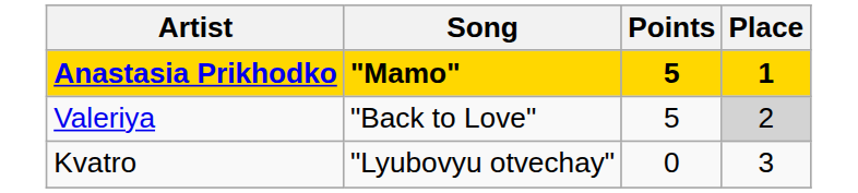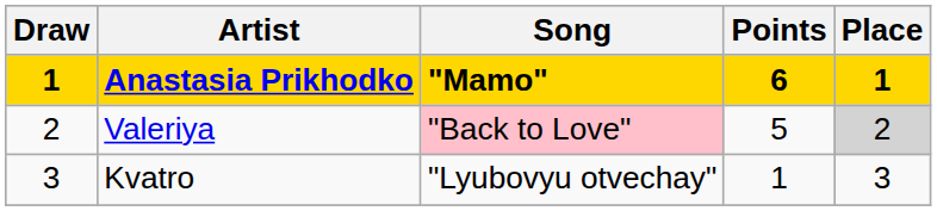 <table class="sortable wikitable" style="margin: 1em auto 1em auto; text-align:center">
 <tr>
+<th>Draw</th>
 <th>Artist</th>
 <th>Song</th>
 <th>Points</th>
 <th>Place</th>
 </tr>
 <tr style="font-weight:bold; background:gold;">
+<td>1</td>
 <td align="left"><a href='#'>Anastasia Prikhodko</a></td>
 <td align="left">"Mamo"</td>
-<td>5</td>
+<td>6</td>
 <td>1</td>
 </tr>
 <tr>
+<td>2</td>
 <td align="left"><a href='#'>Valeriya</a></td>
-<td align="left">"Back to Love"</td>
+<td align="left" style="background: pink;">"Back to Love"</td>
 <td>5</td>
 <td style="background: lightgrey;">2</td>
 </tr>
 <tr>
+<td>3</td>
 <td align="left">Kvatro</td>
 <td align="left">"Lyubovyu otvechay"</td>
-<td>0</td>
+<td>1</td>
 <td>3</td>
 </tr>
 </table>
